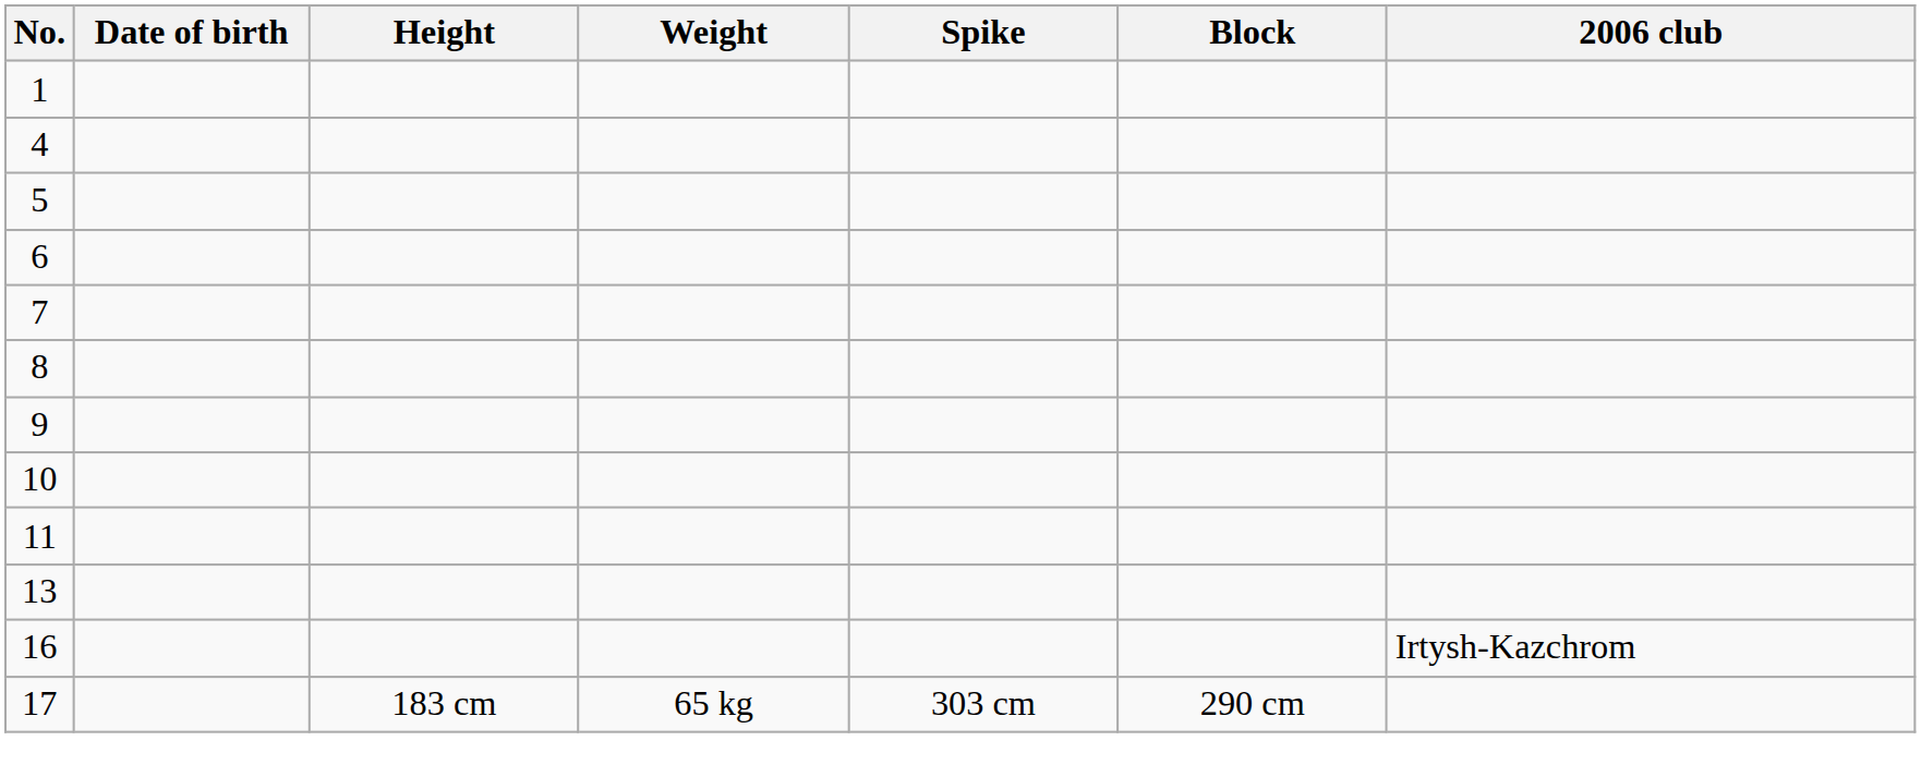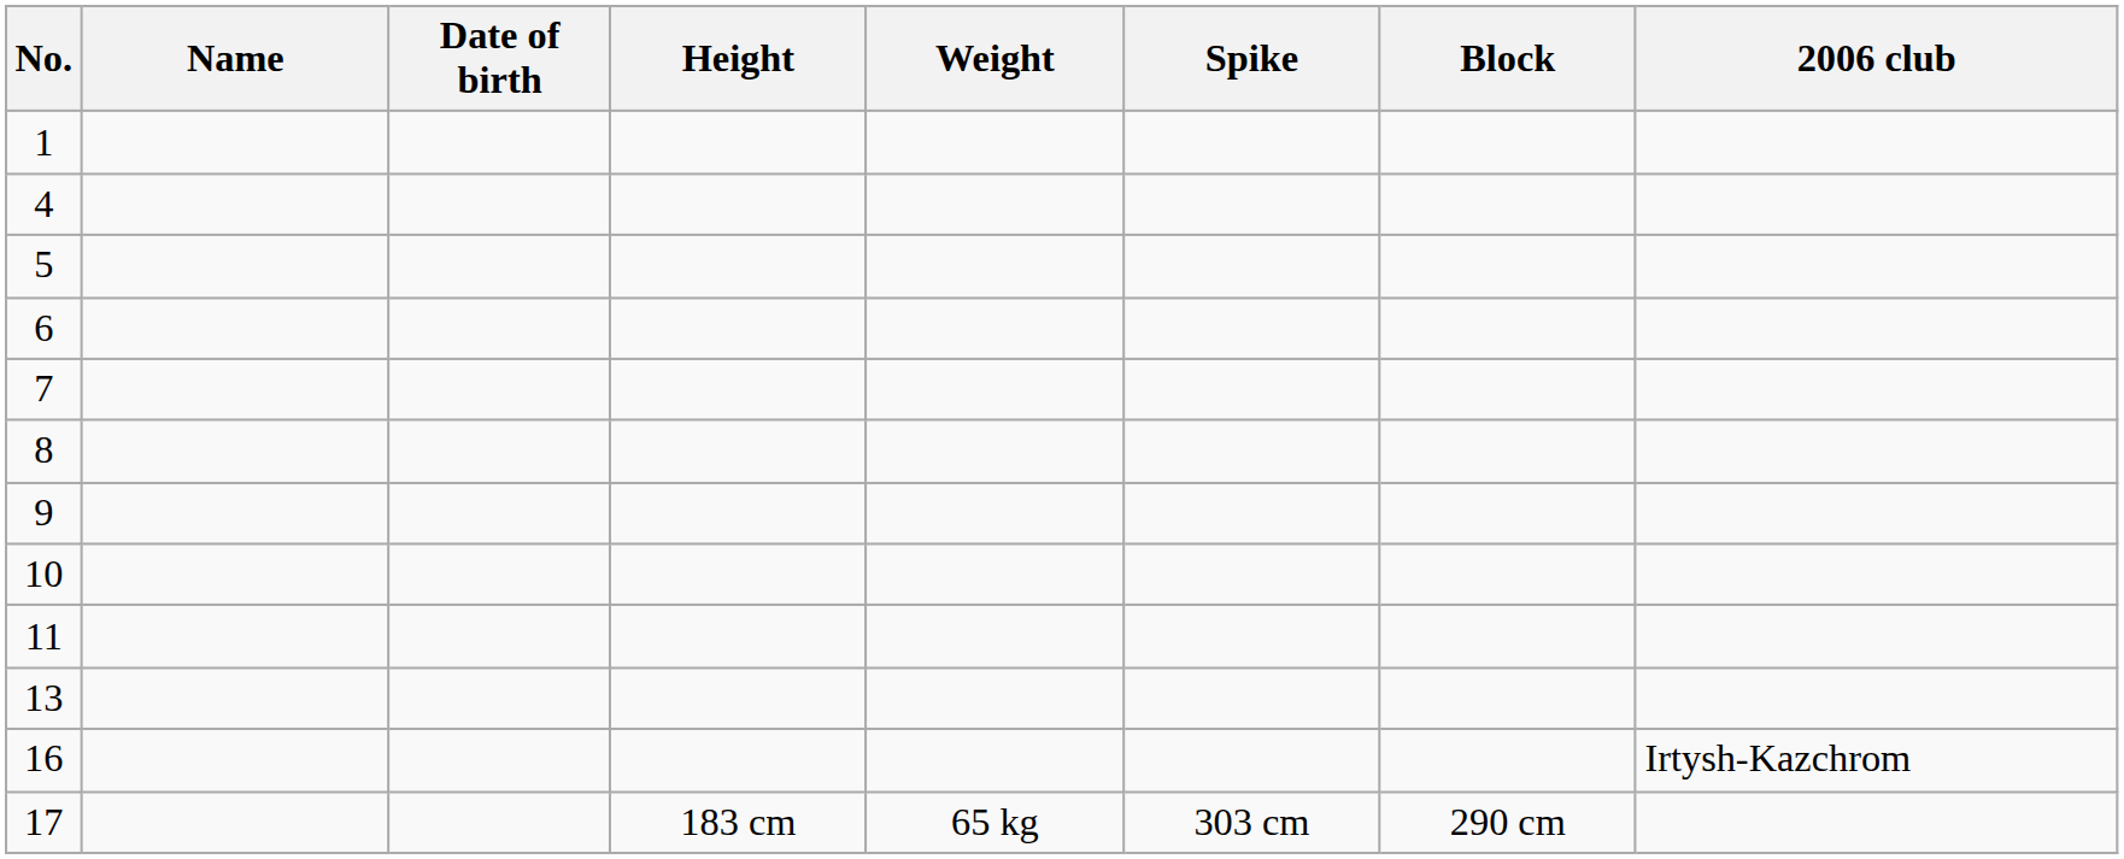 <table class="wikitable sortable" style="font-size:100%; text-align:center;">
 <tr>
 <th>No.</th>
+<th style="width:12em">Name</th>
 <th style="width:8em">Date of birth</th>
 <th style="width:9em">Height</th>
 <th style="width:9em">Weight</th>
 <th style="width:9em">Spike</th>
 <th style="width:9em">Block</th>
 <th style="width:19em">2006 club</th>
 </tr>
 <tr>
 <td>1</td>
+<td align=left></td>
 <td align=right></td>
 <td></td>
 <td></td>
 <td></td>
 <td></td>
 <td></td>
 </tr>
 <tr>
 <td>4</td>
+<td align=left></td>
 <td align=right></td>
 <td></td>
 <td></td>
 <td></td>
 <td></td>
 <td></td>
 </tr>
 <tr>
 <td>5</td>
+<td align=left></td>
 <td align=right></td>
 <td></td>
 <td></td>
 <td></td>
 <td></td>
 <td></td>
 </tr>
 <tr>
 <td>6</td>
+<td align=left></td>
 <td align=right></td>
 <td></td>
 <td></td>
 <td></td>
 <td></td>
 <td></td>
 </tr>
 <tr>
 <td>7</td>
+<td align=left></td>
 <td></td>
 <td></td>
 <td></td>
 <td></td>
 <td></td>
 <td></td>
 </tr>
 <tr>
 <td>8</td>
+<td align=left></td>
 <td align=right></td>
 <td></td>
 <td></td>
 <td></td>
 <td></td>
 <td></td>
 </tr>
 <tr>
 <td>9</td>
+<td align=left></td>
 <td align=right></td>
 <td></td>
 <td></td>
 <td></td>
 <td></td>
 <td></td>
 </tr>
 <tr>
 <td>10</td>
+<td align=left></td>
 <td align=right></td>
 <td></td>
 <td></td>
 <td></td>
 <td></td>
 <td></td>
 </tr>
 <tr>
 <td>11</td>
+<td align=left></td>
 <td align=right></td>
 <td></td>
 <td></td>
 <td></td>
 <td></td>
 <td></td>
 </tr>
 <tr>
 <td>13</td>
+<td align=left></td>
 <td align=right></td>
 <td></td>
 <td></td>
 <td></td>
 <td></td>
 <td></td>
 </tr>
 <tr>
 <td>16</td>
+<td align=left></td>
 <td align=right></td>
 <td></td>
 <td></td>
 <td></td>
 <td></td>
 <td align=left>Irtysh-Kazchrom</td>
 </tr>
 <tr>
 <td>17</td>
+<td align=left></td>
 <td align=right></td>
 <td>183 cm</td>
 <td>65 kg</td>
 <td>303 cm</td>
 <td>290 cm</td>
 <td></td>
 </tr>
 </table>
